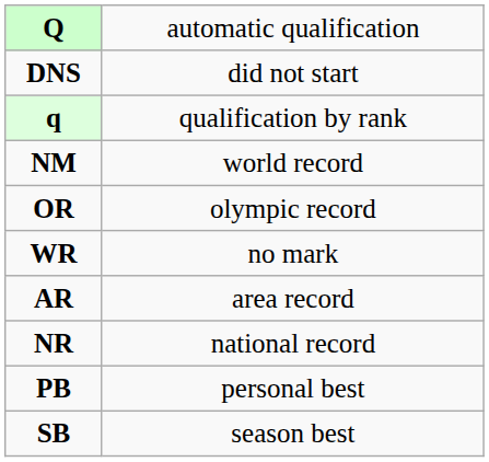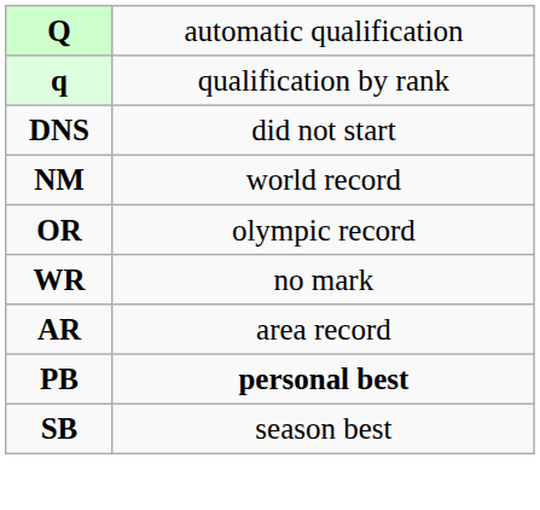 <table class="wikitable" style=" text-align:center; font-size:110%;" width="35%">
 <tr>
 <td bgcolor="ccffcc"><strong>Q</strong></td>
 <td>automatic qualification</td>
 </tr>
 <tr>
+<td bgcolor="ddffdd"><strong>q</strong></td>
+<td>qualification by rank</td>
+</tr>
+<tr>
 <td><strong>DNS</strong></td>
 <td>did not start</td>
-</tr>
-<tr>
-<td bgcolor="ddffdd"><strong>q</strong></td>
-<td>qualification by rank</td>
 </tr>
 <tr>
 <td><strong>NM</strong></td>
 <td>world record</td>
 </tr>
 <tr>
 <td><strong>OR</strong></td>
 <td>olympic record</td>
 </tr>
 <tr>
 <td><strong>WR</strong></td>
 <td>no mark</td>
 </tr>
 <tr>
 <td><strong>AR</strong></td>
 <td>area record</td>
 </tr>
 <tr>
-<td><strong>NR</strong></td>
-<td>national record</td>
-</tr>
-<tr>
 <td><strong>PB</strong></td>
-<td>personal best</td>
+<td><strong>personal best</strong></td>
 </tr>
 <tr>
 <td><strong>SB</strong></td>
 <td>season best</td>
 </tr>
 </table>
